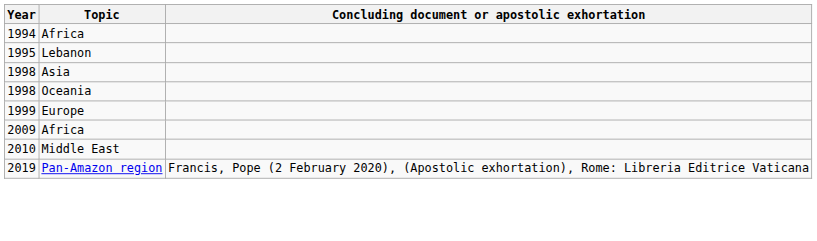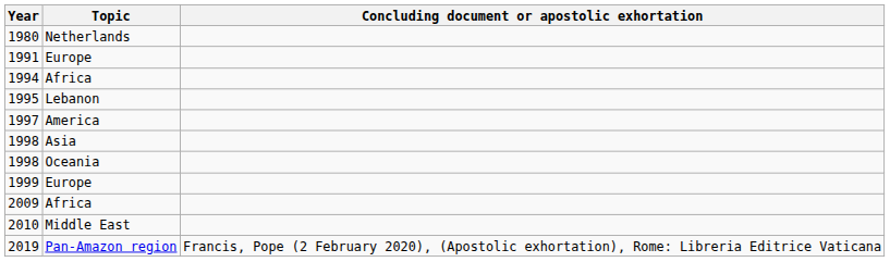 <table class=wikitable>
 <tr>
 <th>Year</th>
 <th>Topic</th>
 <th>Concluding document or apostolic exhortation</th>
+</tr>
+<tr>
+<td>1980</td>
+<td>Netherlands</td>
+<td></td>
+</tr>
+<tr>
+<td>1991</td>
+<td>Europe</td>
+<td></td>
 </tr>
 <tr>
 <td>1994</td>
 <td>Africa</td>
 <td></td>
 </tr>
 <tr>
 <td>1995</td>
 <td>Lebanon</td>
+<td></td>
+</tr>
+<tr>
+<td>1997</td>
+<td>America</td>
 <td></td>
 </tr>
 <tr>
 <td>1998</td>
 <td>Asia</td>
 <td></td>
 </tr>
 <tr>
 <td>1998</td>
 <td>Oceania</td>
 <td></td>
 </tr>
 <tr>
 <td>1999</td>
 <td>Europe</td>
 <td></td>
 </tr>
 <tr>
 <td>2009</td>
 <td>Africa</td>
 <td></td>
 </tr>
 <tr>
 <td>2010</td>
 <td>Middle East</td>
 <td></td>
 </tr>
 <tr>
 <td>2019</td>
 <td><a href='#'>Pan-Amazon region</a></td>
 <td>Francis, Pope (2 February 2020), <em></em> (Apostolic exhortation), Rome: Libreria Editrice Vaticana</td>
 </tr>
 </table>
